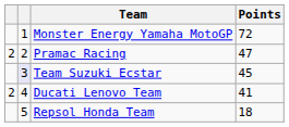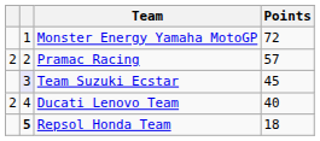 <table class="wikitable" style="font-size: 85%;">
 <tr>
 <th scope="col"></th>
 <th scope="col"></th>
 <th scope="col">Team</th>
 <th scope="col">Points</th>
 </tr>
 <tr>
 <td align="left"></td>
 <td align=center>1</td>
 <td> <a href='#'>Monster Energy Yamaha MotoGP</a></td>
 <td align=left>72</td>
 </tr>
 <tr>
 <td align="left"> 2</td>
 <td align=center>2</td>
 <td> <a href='#'>Pramac Racing</a></td>
-<td align=left>47</td>
+<td align=left>57</td>
 </tr>
 <tr>
 <td align="left"></td>
 <td align=center style="background: lavender;">3</td>
 <td> <a href='#'>Team Suzuki Ecstar</a></td>
 <td align=left>45</td>
 </tr>
 <tr>
 <td align="left"> 2</td>
 <td align=center>4</td>
 <td> <a href='#'>Ducati Lenovo Team</a></td>
-<td align=left>41</td>
+<td align=left>40</td>
 </tr>
 <tr>
 <td align="left"></td>
-<td align=center>5</td>
+<td align=center><strong>5</strong></td>
 <td> <a href='#'>Repsol Honda Team</a></td>
 <td align=left>18</td>
 </tr>
 </table>
